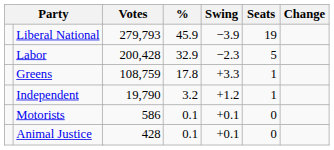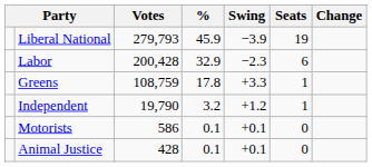 <table class="wikitable" style="text-align:right; margin-bottom:0">
 <tr>
 <th style="width:10px" colspan=3>Party</th>
 <th style="width:70px;">Votes</th>
 <th style="width:40px;">%</th>
 <th style="width:40px;">Swing</th>
 <th style="width:40px;">Seats</th>
 <th style="width:40px;">Change</th>
 </tr>
 <tr>
 <td> </td>
 <td style="text-align:left;" colspan="2"><a href='#'>Liberal National</a></td>
 <td style="width:70px;">279,793</td>
 <td style="width:40px;">45.9</td>
 <td style="width:45px;">−3.9</td>
 <td style="width:40px;">19</td>
 <td style="width:55px;"></td>
 </tr>
 <tr>
 <td> </td>
 <td style="text-align:left;" colspan="2"><a href='#'>Labor</a></td>
 <td style="width:70px;">200,428</td>
 <td style="width:40px;">32.9</td>
 <td style="width:45px;">−2.3</td>
-<td style="width:40px;">5</td>
+<td style="width:40px;">6</td>
 <td style="width:55px;"></td>
 </tr>
 <tr>
 <td> </td>
 <td style="text-align:left;" colspan="2"><a href='#'>Greens</a></td>
 <td style="width:70px;">108,759</td>
 <td style="width:40px;">17.8</td>
 <td style="width:45px;">+3.3</td>
 <td style="width:40px;">1</td>
 <td style="width:55px;"></td>
 </tr>
 <tr>
 <td> </td>
 <td style="text-align:left;" colspan="2"><a href='#'>Independent</a></td>
 <td style="width:70px;">19,790</td>
 <td style="width:40px;">3.2</td>
 <td style="width:45px;">+1.2</td>
 <td style="width:40px;">1</td>
 <td style="width:55px;"></td>
 </tr>
 <tr>
 <td> </td>
 <td style="text-align:left;" colspan="2"><a href='#'>Motorists</a></td>
 <td style="width:70px;">586</td>
 <td style="width:40px;">0.1</td>
 <td style="width:45px;">+0.1</td>
 <td style="width:40px;">0</td>
 <td style="width:55px;"></td>
 </tr>
 <tr>
 <td> </td>
 <td style="text-align:left;" colspan="2"><a href='#'>Animal Justice</a></td>
 <td style="width:70px;">428</td>
 <td style="width:40px;">0.1</td>
 <td style="width:45px;">+0.1</td>
 <td style="width:40px;">0</td>
 <td style="width:55px;"></td>
 </tr>
 </table>
